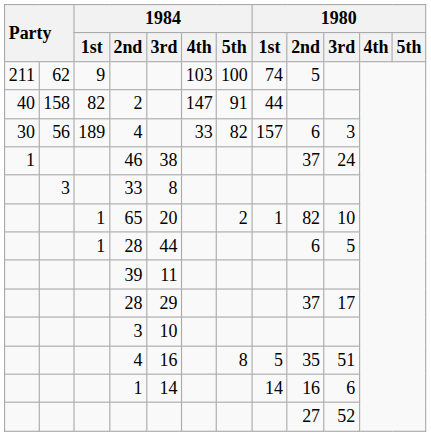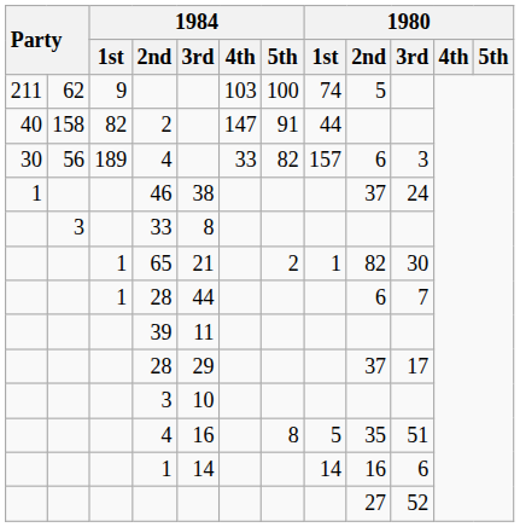 <table class="wikitable" style="text-align:right;">
 <tr>
 <th rowspan="2" colspan="2" style="text-align:left;">Party</th>
 <th colspan="5">1984</th>
 <th colspan="5">1980</th>
 </tr>
 <tr>
 <th>1st</th>
 <th>2nd</th>
 <th>3rd</th>
 <th>4th</th>
 <th>5th</th>
 <th>1st</th>
 <th>2nd</th>
 <th>3rd</th>
 <th>4th</th>
 <th>5th</th>
 </tr>
 <tr>
 <td>211</td>
 <td>62</td>
 <td>9</td>
 <td></td>
 <td></td>
 <td>103</td>
 <td>100</td>
 <td>74</td>
 <td>5</td>
 <td></td>
 </tr>
 <tr>
 <td>40</td>
 <td>158</td>
 <td>82</td>
 <td>2</td>
 <td></td>
 <td>147</td>
 <td>91</td>
 <td>44</td>
 <td></td>
 <td></td>
 </tr>
 <tr>
 <td>30</td>
 <td>56</td>
 <td>189</td>
 <td>4</td>
 <td></td>
 <td>33</td>
 <td>82</td>
 <td>157</td>
 <td>6</td>
 <td>3</td>
 </tr>
 <tr>
 <td>1</td>
 <td></td>
 <td></td>
 <td>46</td>
 <td>38</td>
 <td></td>
 <td></td>
 <td></td>
 <td>37</td>
 <td>24</td>
 </tr>
 <tr>
 <td></td>
 <td>3</td>
 <td></td>
 <td>33</td>
 <td>8</td>
 <td></td>
 <td></td>
 <td></td>
 <td></td>
 <td></td>
 </tr>
 <tr>
 <td></td>
 <td></td>
 <td>1</td>
 <td>65</td>
-<td>20</td>
+<td>21</td>
 <td></td>
 <td>2</td>
 <td>1</td>
 <td>82</td>
-<td>10</td>
+<td>30</td>
 </tr>
 <tr>
 <td></td>
 <td></td>
 <td>1</td>
 <td>28</td>
 <td>44</td>
 <td></td>
 <td></td>
 <td></td>
 <td>6</td>
-<td>5</td>
+<td>7</td>
 </tr>
 <tr>
 <td></td>
 <td></td>
 <td></td>
 <td>39</td>
 <td>11</td>
 <td></td>
 <td></td>
 <td></td>
 <td></td>
 <td></td>
 </tr>
 <tr>
 <td></td>
 <td></td>
 <td></td>
 <td>28</td>
 <td>29</td>
 <td></td>
 <td></td>
 <td></td>
 <td>37</td>
 <td>17</td>
 </tr>
 <tr>
 <td></td>
 <td></td>
 <td></td>
 <td>3</td>
 <td>10</td>
 <td></td>
 <td></td>
 <td></td>
 <td></td>
 <td></td>
 </tr>
 <tr>
 <td></td>
 <td></td>
 <td></td>
 <td>4</td>
 <td>16</td>
 <td></td>
 <td>8</td>
 <td>5</td>
 <td>35</td>
 <td>51</td>
 </tr>
 <tr>
 <td></td>
 <td></td>
 <td></td>
 <td>1</td>
 <td>14</td>
 <td></td>
 <td></td>
 <td>14</td>
 <td>16</td>
 <td>6</td>
 </tr>
 <tr>
 <td></td>
 <td></td>
 <td></td>
 <td></td>
 <td></td>
 <td></td>
 <td></td>
 <td></td>
 <td>27</td>
 <td>52</td>
 </tr>
 </table>
